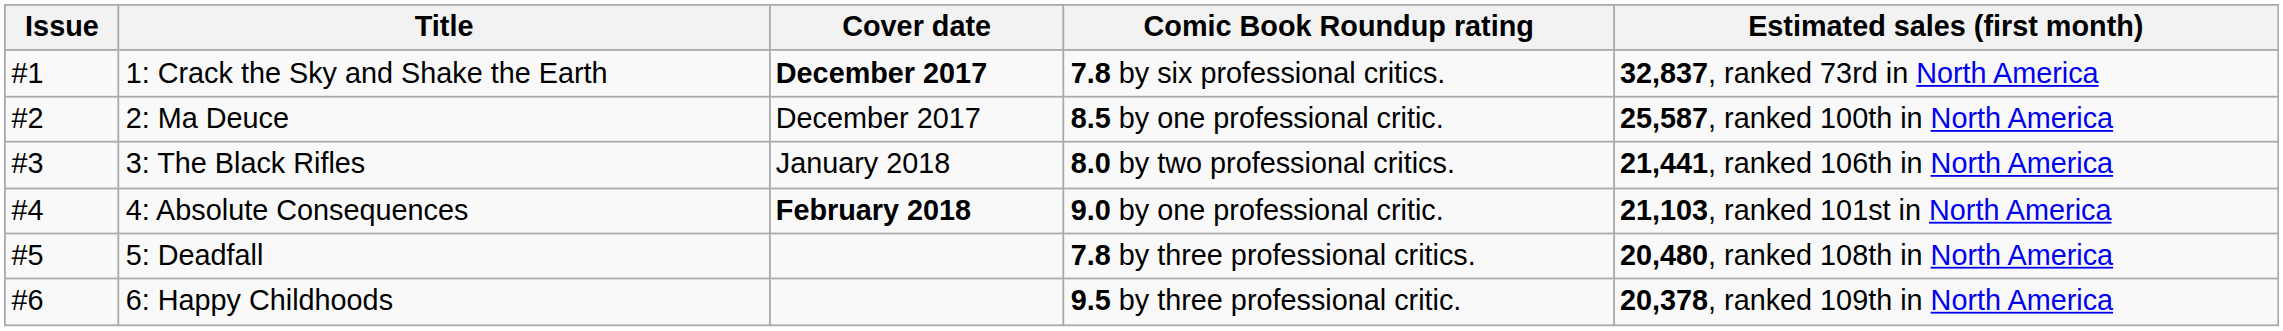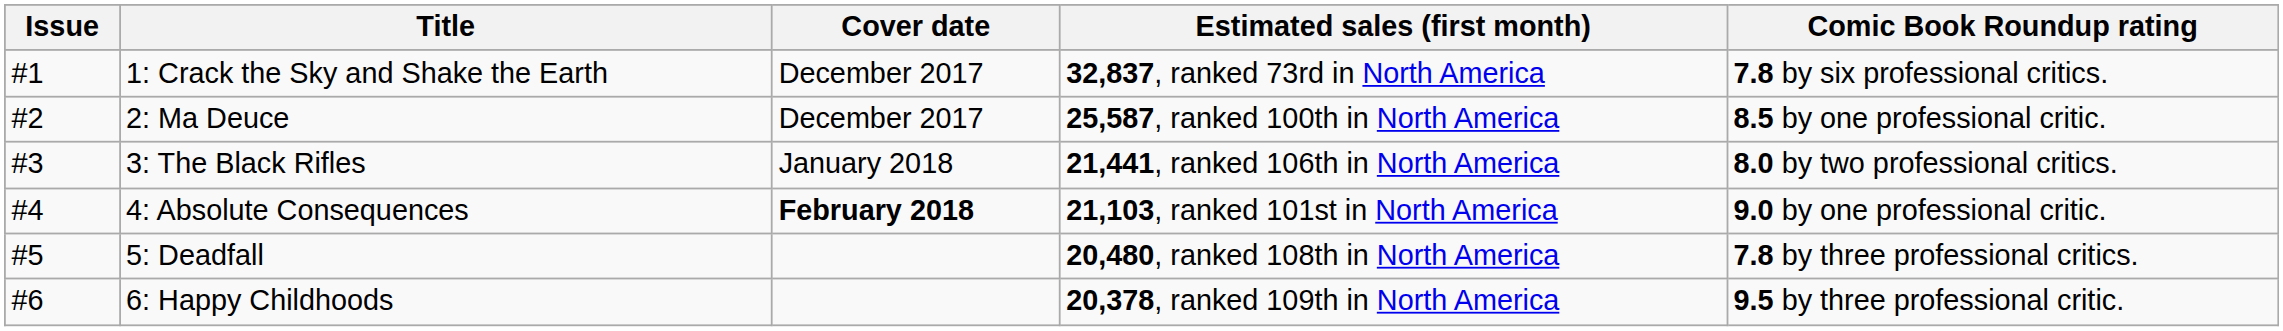 <table class="wikitable" style="width:100%;">
 <tr>
 <th>Issue</th>
 <th>Title</th>
 <th>Cover date</th>
+<th>Estimated sales (first month)</th>
 <th>Comic Book Roundup rating</th>
-<th>Estimated sales (first month)</th>
 </tr>
 <tr>
 <td>#1</td>
 <td>1: Crack the Sky and Shake the Earth</td>
-<td><strong>December 2017</strong></td>
+<td>December 2017</td>
+<td><strong>32,837</strong>, ranked 73rd in <a href='#'>North America</a></td>
 <td><strong>7.8</strong> by six professional critics.</td>
-<td><strong>32,837</strong>, ranked 73rd in <a href='#'>North America</a></td>
 </tr>
 <tr>
 <td>#2</td>
 <td>2: Ma Deuce</td>
 <td>December 2017</td>
+<td><strong>25,587</strong>, ranked 100th in <a href='#'>North America</a></td>
 <td><strong>8.5</strong> by one professional critic.</td>
-<td><strong>25,587</strong>, ranked 100th in <a href='#'>North America</a></td>
 </tr>
 <tr>
 <td>#3</td>
 <td>3: The Black Rifles</td>
 <td>January 2018</td>
+<td><strong>21,441</strong>, ranked 106th in <a href='#'>North America</a></td>
 <td><strong>8.0</strong> by two professional critics.</td>
-<td><strong>21,441</strong>, ranked 106th in <a href='#'>North America</a></td>
 </tr>
 <tr>
 <td>#4</td>
 <td>4: Absolute Consequences</td>
 <td><strong>February 2018</strong></td>
+<td><strong>21,103</strong>, ranked 101st in <a href='#'>North America</a></td>
 <td><strong>9.0</strong> by one professional critic.</td>
-<td><strong>21,103</strong>, ranked 101st in <a href='#'>North America</a></td>
 </tr>
 <tr>
 <td>#5</td>
 <td>5: Deadfall</td>
 <td></td>
+<td><strong>20,480</strong>, ranked 108th in <a href='#'>North America</a></td>
 <td><strong>7.8</strong> by three professional critics.</td>
-<td><strong>20,480</strong>, ranked 108th in <a href='#'>North America</a></td>
 </tr>
 <tr>
 <td>#6</td>
 <td>6: Happy Childhoods</td>
 <td></td>
+<td><strong>20,378</strong>, ranked 109th in <a href='#'>North America</a></td>
 <td><strong>9.5</strong> by three professional critic.</td>
-<td><strong>20,378</strong>, ranked 109th in <a href='#'>North America</a></td>
 </tr>
 </table>
